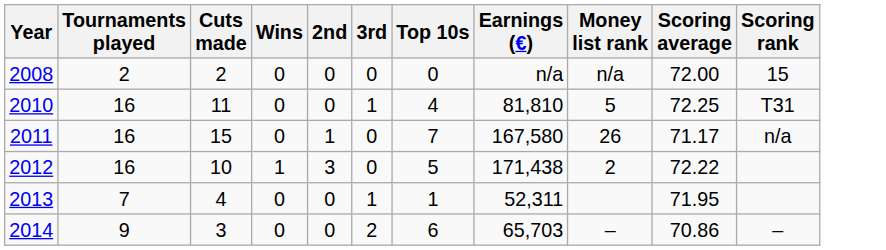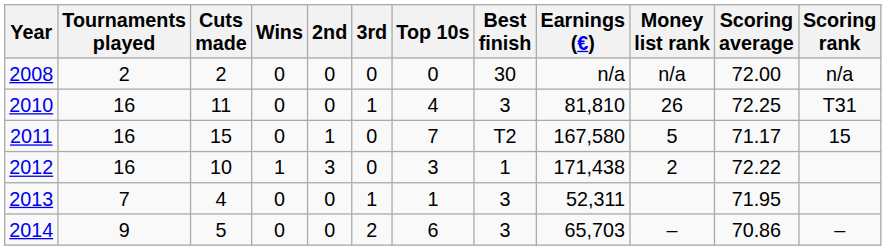 <table class="wikitable" style="text-align:center; font-size: 95%;">
 <tr>
 <th>Year</th>
 <th>Tournaments <br>played</th>
 <th>Cuts <br>made</th>
 <th>Wins</th>
 <th>2nd</th>
 <th>3rd</th>
 <th>Top 10s</th>
+<th>Best <br>finish</th>
 <th>Earnings<br>(<a href='#'>€</a>)</th>
 <th>Money<br>list rank</th>
 <th>Scoring <br> average</th>
 <th>Scoring<br>rank</th>
 </tr>
 <tr>
 <td><a href='#'>2008</a></td>
 <td>2</td>
 <td>2</td>
 <td>0</td>
 <td>0</td>
 <td>0</td>
 <td>0</td>
+<td>30</td>
 <td align="right">n/a</td>
 <td>n/a</td>
 <td>72.00</td>
-<td>15</td>
+<td>n/a</td>
 </tr>
 <tr>
 <td><a href='#'>2010</a></td>
 <td>16</td>
 <td>11</td>
 <td>0</td>
 <td>0</td>
 <td>1</td>
 <td>4</td>
+<td>3</td>
 <td align="right">81,810</td>
-<td>5</td>
+<td>26</td>
 <td>72.25</td>
 <td>T31</td>
 </tr>
 <tr>
 <td><a href='#'>2011</a></td>
 <td>16</td>
 <td>15</td>
 <td>0</td>
 <td>1</td>
 <td>0</td>
 <td>7</td>
+<td>T2</td>
 <td align="right">167,580</td>
-<td>26</td>
+<td>5</td>
 <td>71.17</td>
-<td>n/a</td>
+<td>15</td>
 </tr>
 <tr>
 <td><a href='#'>2012</a></td>
 <td>16</td>
 <td>10</td>
 <td>1</td>
 <td>3</td>
 <td>0</td>
-<td>5</td>
+<td>3</td>
+<td>1</td>
 <td align="right">171,438</td>
 <td>2</td>
 <td>72.22</td>
 <td></td>
 </tr>
 <tr>
 <td><a href='#'>2013</a></td>
 <td>7</td>
 <td>4</td>
 <td>0</td>
 <td>0</td>
 <td>1</td>
 <td>1</td>
+<td>3</td>
 <td align="right">52,311</td>
 <td></td>
 <td>71.95</td>
 <td></td>
 </tr>
 <tr>
 <td><a href='#'>2014</a></td>
 <td>9</td>
-<td>3</td>
+<td>5</td>
 <td>0</td>
 <td>0</td>
 <td>2</td>
 <td>6</td>
+<td>3</td>
 <td align="right">65,703</td>
 <td>–</td>
 <td>70.86</td>
 <td>–</td>
 </tr>
 </table>
